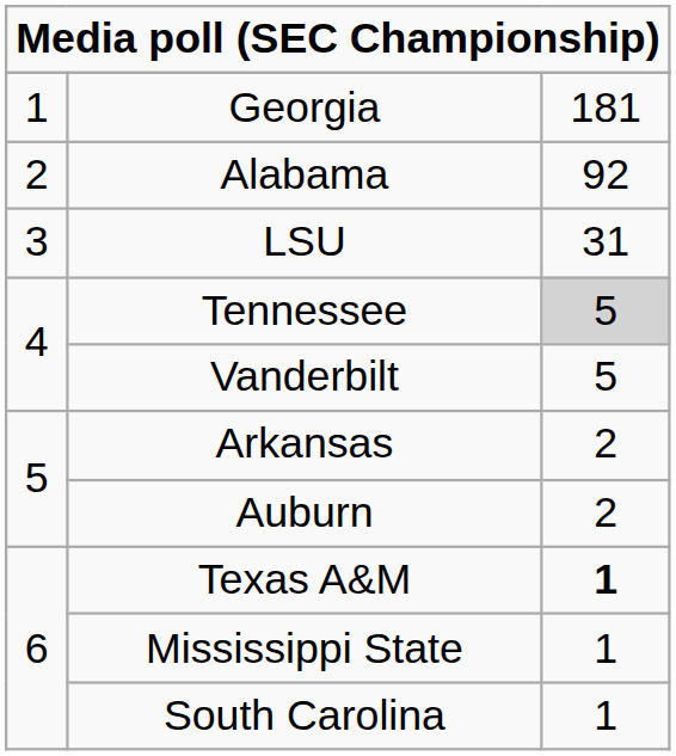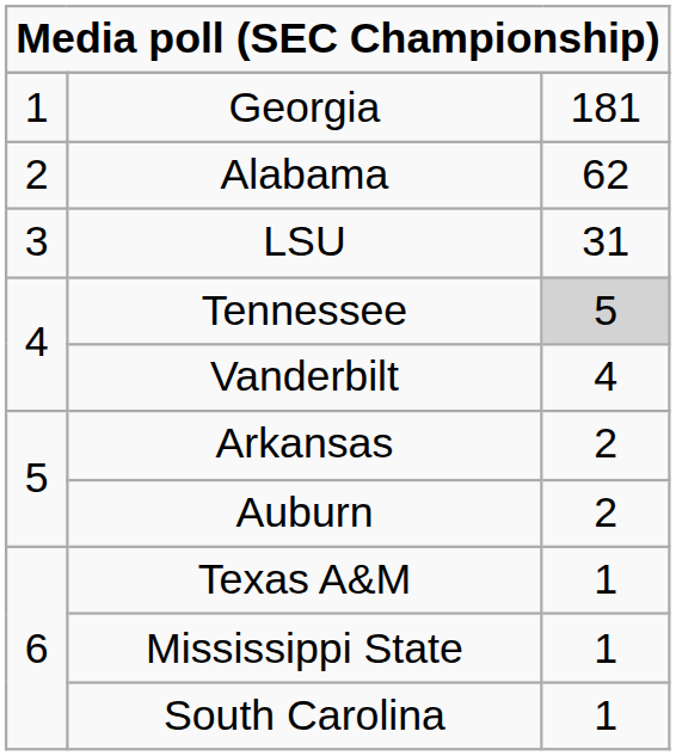 <table class="wikitable">
 <tr align="center">
 <td align="center" Colspan="3"><strong>Media poll (SEC Championship)</strong></td>
 </tr>
 <tr align="center">
 </tr>
 <tr align="center">
 <td>1</td>
 <td>Georgia</td>
 <td>181</td>
 </tr>
 <tr align="center">
 <td>2</td>
 <td>Alabama</td>
-<td>92</td>
+<td>62</td>
 </tr>
 <tr align="center">
 <td>3</td>
 <td>LSU</td>
 <td>31</td>
 </tr>
 <tr align="center">
 <td rowspan="2">4</td>
 <td>Tennessee</td>
 <td style="background: lightgrey;">5</td>
 </tr>
 <tr align="center">
 <td>Vanderbilt</td>
-<td>5</td>
+<td>4</td>
 </tr>
 <tr align="center">
 <td rowspan="2">5</td>
 <td>Arkansas</td>
 <td>2</td>
 </tr>
 <tr align="center">
 <td>Auburn</td>
 <td>2</td>
 </tr>
 <tr align="center">
 <td rowspan="3">6</td>
 <td>Texas A&M</td>
-<td><strong>1</strong></td>
+<td>1</td>
 </tr>
 <tr align="center">
 <td>Mississippi State</td>
 <td>1</td>
 </tr>
 <tr align="center">
 <td>South Carolina</td>
 <td>1</td>
 </tr>
 </table>
